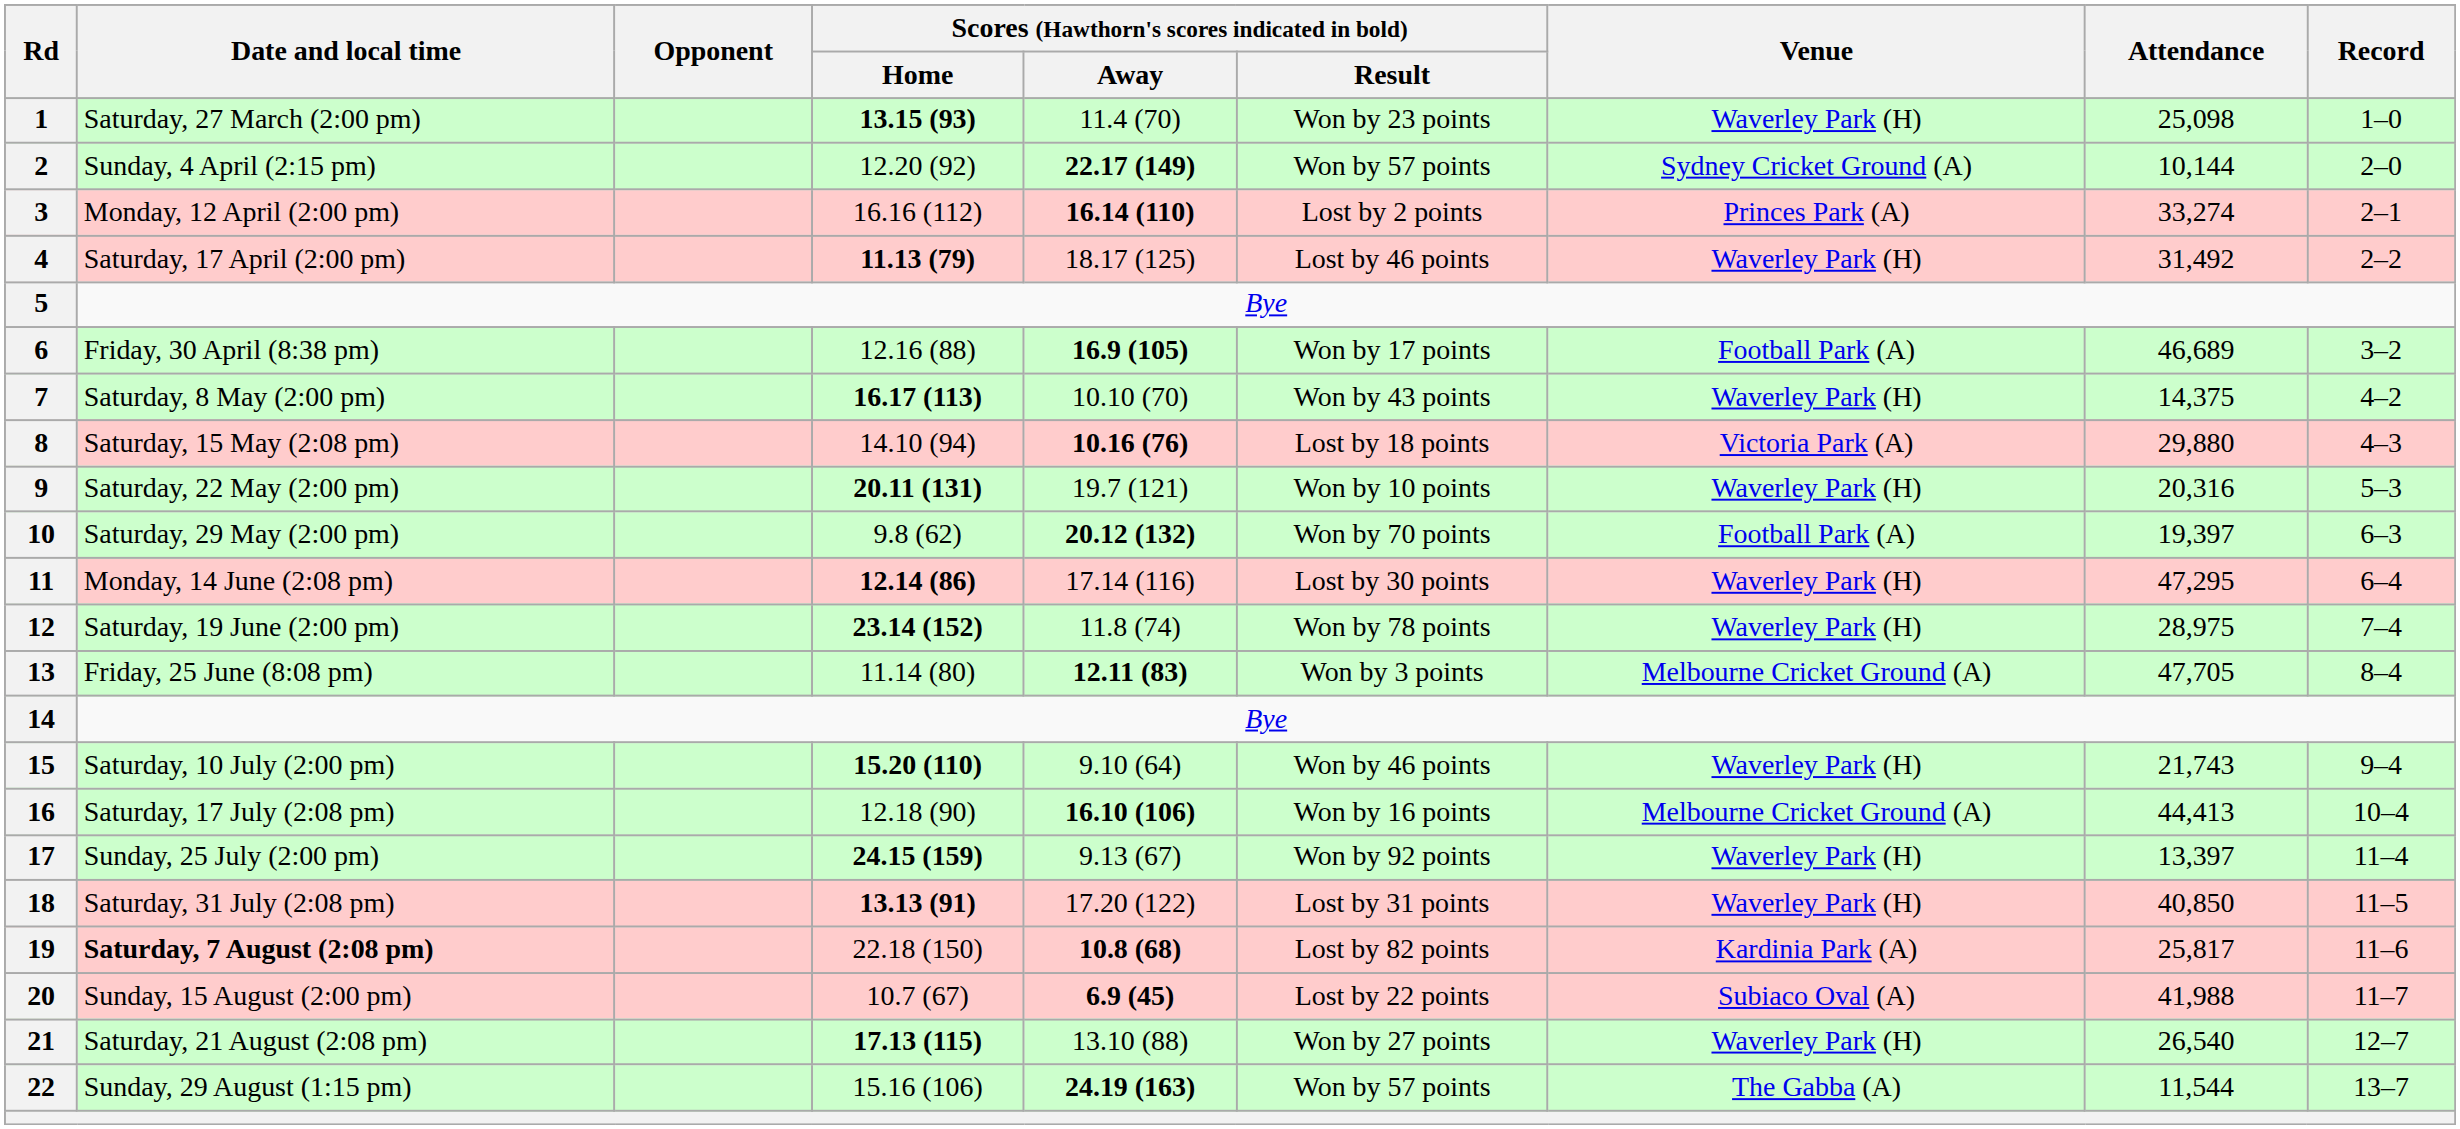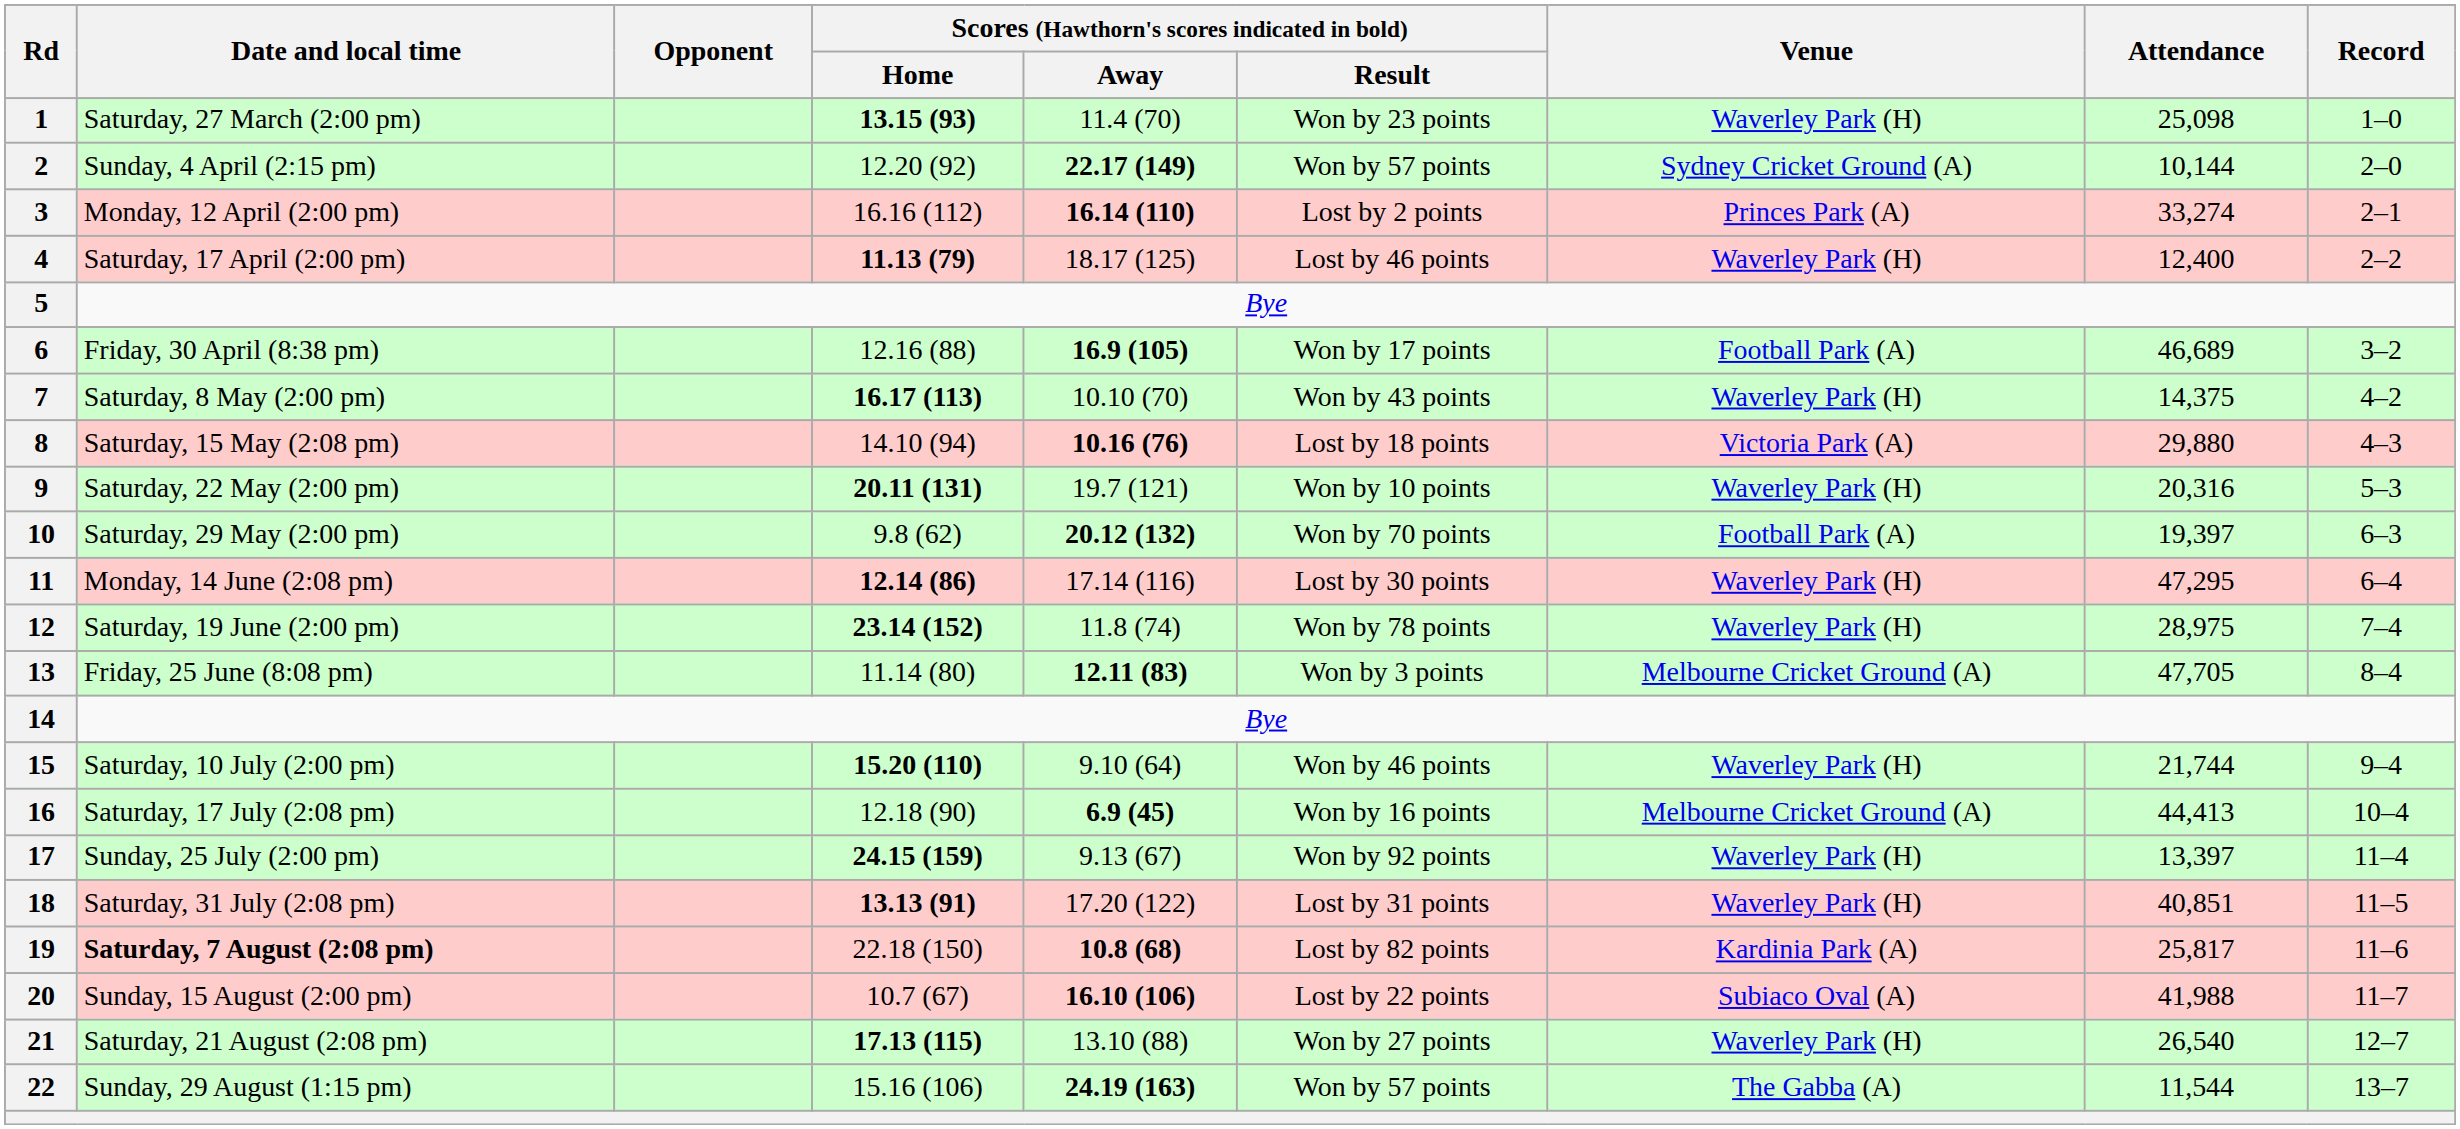 <table class="wikitable" style="font-size:90%; text-align:center; width: 100%; margin-left: auto; margin-right: auto">
 <tr>
 <th rowspan="2">Rd</th>
 <th rowspan="2">Date and local time</th>
 <th rowspan="2">Opponent</th>
 <th colspan="3">Scores <small>(Hawthorn's scores indicated in bold)</small></th>
 <th rowspan="2">Venue</th>
 <th rowspan="2">Attendance</th>
 <th rowspan="2">Record</th>
 </tr>
 <tr>
 <th>Home</th>
 <th>Away</th>
 <th>Result</th>
 </tr>
 <tr style="background:#cfc">
 <th>1</th>
 <td align=left>Saturday, 27 March (2:00 pm)</td>
 <td align=left></td>
 <td><strong>13.15 (93)</strong></td>
 <td>11.4 (70)</td>
 <td>Won by 23 points</td>
 <td><a href='#'>Waverley Park</a> (H)</td>
 <td>25,098</td>
 <td>1–0</td>
 </tr>
 <tr style="background:#cfc">
 <th>2</th>
 <td align=left>Sunday, 4 April (2:15 pm)</td>
 <td align=left></td>
 <td>12.20 (92)</td>
 <td><strong>22.17 (149)</strong></td>
 <td>Won by 57 points</td>
 <td><a href='#'>Sydney Cricket Ground</a> (A)</td>
 <td>10,144</td>
 <td>2–0</td>
 </tr>
 <tr style="background:#fcc;">
 <th>3</th>
 <td align=left>Monday, 12 April (2:00 pm)</td>
 <td align=left></td>
 <td>16.16 (112)</td>
 <td><strong>16.14 (110)</strong></td>
 <td>Lost by 2 points</td>
 <td><a href='#'>Princes Park</a> (A)</td>
 <td>33,274</td>
 <td>2–1</td>
 </tr>
 <tr style="background:#fcc;">
 <th>4</th>
 <td align=left>Saturday, 17 April (2:00 pm)</td>
 <td align=left></td>
 <td><strong>11.13 (79)</strong></td>
 <td>18.17 (125)</td>
 <td>Lost by 46 points</td>
 <td><a href='#'>Waverley Park</a> (H)</td>
-<td>31,492</td>
+<td>12,400</td>
 <td>2–2</td>
 </tr>
 <tr>
 <th>5</th>
 <td colspan="8"><em><a href='#'>Bye</a></em></td>
 </tr>
 <tr style="background:#cfc">
 <th>6</th>
 <td align=left>Friday, 30 April (8:38 pm)</td>
 <td align=left></td>
 <td>12.16 (88)</td>
 <td><strong>16.9 (105)</strong></td>
 <td>Won by 17 points</td>
 <td><a href='#'>Football Park</a> (A)</td>
 <td>46,689</td>
 <td>3–2</td>
 </tr>
 <tr style="background:#cfc">
 <th>7</th>
 <td align=left>Saturday, 8 May (2:00 pm)</td>
 <td align=left></td>
 <td><strong>16.17 (113)</strong></td>
 <td>10.10 (70)</td>
 <td>Won by 43 points</td>
 <td><a href='#'>Waverley Park</a> (H)</td>
 <td>14,375</td>
 <td>4–2</td>
 </tr>
 <tr style="background:#fcc;">
 <th>8</th>
 <td align=left>Saturday, 15 May (2:08 pm)</td>
 <td align=left></td>
 <td>14.10 (94)</td>
 <td><strong>10.16 (76)</strong></td>
 <td>Lost by 18 points</td>
 <td><a href='#'>Victoria Park</a> (A)</td>
 <td>29,880</td>
 <td>4–3</td>
 </tr>
 <tr style="background:#cfc">
 <th>9</th>
 <td align=left>Saturday, 22 May (2:00 pm)</td>
 <td align=left></td>
 <td><strong>20.11 (131)</strong></td>
 <td>19.7 (121)</td>
 <td>Won by 10 points</td>
 <td><a href='#'>Waverley Park</a> (H)</td>
 <td>20,316</td>
 <td>5–3</td>
 </tr>
 <tr style="background:#cfc">
 <th>10</th>
 <td align=left>Saturday, 29 May (2:00 pm)</td>
 <td align=left></td>
 <td>9.8 (62)</td>
 <td><strong>20.12 (132)</strong></td>
 <td>Won by 70 points</td>
 <td><a href='#'>Football Park</a> (A)</td>
 <td>19,397</td>
 <td>6–3</td>
 </tr>
 <tr style="background:#fcc;">
 <th>11</th>
 <td align=left>Monday, 14 June (2:08 pm)</td>
 <td align=left></td>
 <td><strong>12.14 (86)</strong></td>
 <td>17.14 (116)</td>
 <td>Lost by 30 points</td>
 <td><a href='#'>Waverley Park</a> (H)</td>
 <td>47,295</td>
 <td>6–4</td>
 </tr>
 <tr style="background:#cfc">
 <th>12</th>
 <td align=left>Saturday, 19 June (2:00 pm)</td>
 <td align=left></td>
 <td><strong>23.14 (152)</strong></td>
 <td>11.8 (74)</td>
 <td>Won by 78 points</td>
 <td><a href='#'>Waverley Park</a> (H)</td>
 <td>28,975</td>
 <td>7–4</td>
 </tr>
 <tr style="background:#cfc">
 <th>13</th>
 <td align=left>Friday, 25 June (8:08 pm)</td>
 <td align=left></td>
 <td>11.14 (80)</td>
 <td><strong>12.11 (83)</strong></td>
 <td>Won by 3 points</td>
 <td><a href='#'>Melbourne Cricket Ground</a> (A)</td>
 <td>47,705</td>
 <td>8–4</td>
 </tr>
 <tr>
 <th>14</th>
 <td colspan="8"><em><a href='#'>Bye</a></em></td>
 </tr>
 <tr style="background:#cfc">
 <th>15</th>
 <td align=left>Saturday, 10 July (2:00 pm)</td>
 <td align=left></td>
 <td><strong>15.20 (110)</strong></td>
 <td>9.10 (64)</td>
 <td>Won by 46 points</td>
 <td><a href='#'>Waverley Park</a> (H)</td>
-<td>21,743</td>
+<td>21,744</td>
 <td>9–4</td>
 </tr>
 <tr style="background:#cfc">
 <th>16</th>
 <td align=left>Saturday, 17 July (2:08 pm)</td>
 <td align=left></td>
 <td>12.18 (90)</td>
-<td><strong>16.10 (106)</strong></td>
+<td><strong>6.9 (45)</strong></td>
 <td>Won by 16 points</td>
 <td><a href='#'>Melbourne Cricket Ground</a> (A)</td>
 <td>44,413</td>
 <td>10–4</td>
 </tr>
 <tr style="background:#cfc">
 <th>17</th>
 <td align=left>Sunday, 25 July (2:00 pm)</td>
 <td align=left></td>
 <td><strong>24.15 (159)</strong></td>
 <td>9.13 (67)</td>
 <td>Won by 92 points</td>
 <td><a href='#'>Waverley Park</a> (H)</td>
 <td>13,397</td>
 <td>11–4</td>
 </tr>
 <tr style="background:#fcc;">
 <th>18</th>
 <td align=left>Saturday, 31 July (2:08 pm)</td>
 <td align=left></td>
 <td><strong>13.13 (91)</strong></td>
 <td>17.20 (122)</td>
 <td>Lost by 31 points</td>
 <td><a href='#'>Waverley Park</a> (H)</td>
-<td>40,850</td>
+<td>40,851</td>
 <td>11–5</td>
 </tr>
 <tr style="background:#fcc;">
 <th>19</th>
 <td align=left><strong>Saturday, 7 August (2:08 pm)</strong></td>
 <td align=left></td>
 <td>22.18 (150)</td>
 <td><strong>10.8 (68)</strong></td>
 <td>Lost by 82 points</td>
 <td><a href='#'>Kardinia Park</a> (A)</td>
 <td>25,817</td>
 <td>11–6</td>
 </tr>
 <tr style="background:#fcc;">
 <th>20</th>
 <td align=left>Sunday, 15 August (2:00 pm)</td>
 <td align=left></td>
 <td>10.7 (67)</td>
-<td><strong>6.9 (45)</strong></td>
+<td><strong>16.10 (106)</strong></td>
 <td>Lost by 22 points</td>
 <td><a href='#'>Subiaco Oval</a> (A)</td>
 <td>41,988</td>
 <td>11–7</td>
 </tr>
 <tr style="background:#cfc">
 <th>21</th>
 <td align=left>Saturday, 21 August (2:08 pm)</td>
 <td align=left></td>
 <td><strong>17.13 (115)</strong></td>
 <td>13.10 (88)</td>
 <td>Won by 27 points</td>
 <td><a href='#'>Waverley Park</a> (H)</td>
 <td>26,540</td>
 <td>12–7</td>
 </tr>
 <tr style="background:#cfc">
 <th>22</th>
 <td align=left>Sunday, 29 August (1:15 pm)</td>
 <td align=left></td>
 <td>15.16 (106)</td>
 <td><strong>24.19 (163)</strong></td>
 <td>Won by 57 points</td>
 <td><a href='#'>The Gabba</a> (A)</td>
 <td>11,544</td>
 <td>13–7</td>
 </tr>
 <tr>
 <th colspan=9></th>
 </tr>
 </table>
